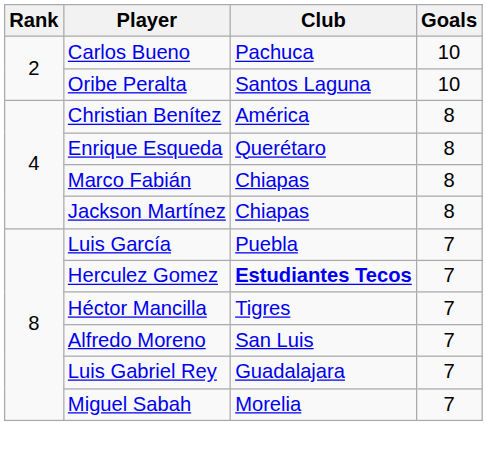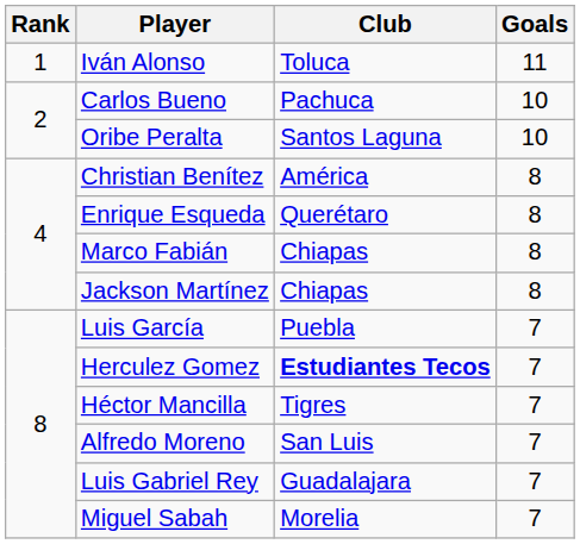 <table class="wikitable">
 <tr>
 <th>Rank</th>
 <th>Player</th>
 <th>Club</th>
 <th>Goals</th>
+</tr>
+<tr>
+<td align=center rowspan=1>1</td>
+<td> <a href='#'>Iván Alonso</a></td>
+<td><a href='#'>Toluca</a></td>
+<td align=center>11</td>
 </tr>
 <tr>
 <td align=center rowspan=2>2</td>
 <td> <a href='#'>Carlos Bueno</a></td>
 <td><a href='#'>Pachuca</a></td>
 <td align=center>10</td>
 </tr>
 <tr>
 <td> <a href='#'>Oribe Peralta</a></td>
 <td><a href='#'>Santos Laguna</a></td>
 <td align=center>10</td>
 </tr>
 <tr>
 <td align=center rowspan=4>4</td>
 <td> <a href='#'>Christian Benítez</a></td>
 <td><a href='#'>América</a></td>
 <td align=center>8</td>
 </tr>
 <tr>
 <td> <a href='#'>Enrique Esqueda</a></td>
 <td><a href='#'>Querétaro</a></td>
 <td align=center>8</td>
 </tr>
 <tr>
 <td> <a href='#'>Marco Fabián</a></td>
 <td><a href='#'>Chiapas</a></td>
 <td align=center>8</td>
 </tr>
 <tr>
 <td> <a href='#'>Jackson Martínez</a></td>
 <td><a href='#'>Chiapas</a></td>
 <td align=center>8</td>
 </tr>
 <tr>
 <td align=center rowspan=6>8</td>
 <td> <a href='#'>Luis García</a></td>
 <td><a href='#'>Puebla</a></td>
 <td align=center>7</td>
 </tr>
 <tr>
 <td> <a href='#'>Herculez Gomez</a></td>
 <td><strong><a href='#'>Estudiantes Tecos</a></strong></td>
 <td align=center>7</td>
 </tr>
 <tr>
 <td> <a href='#'>Héctor Mancilla</a></td>
 <td><a href='#'>Tigres</a></td>
 <td align=center>7</td>
 </tr>
 <tr>
 <td> <a href='#'>Alfredo Moreno</a></td>
 <td><a href='#'>San Luis</a></td>
 <td align=center>7</td>
 </tr>
 <tr>
 <td> <a href='#'>Luis Gabriel Rey</a></td>
 <td><a href='#'>Guadalajara</a></td>
 <td align=center>7</td>
 </tr>
 <tr>
 <td> <a href='#'>Miguel Sabah</a></td>
 <td><a href='#'>Morelia</a></td>
 <td align=center>7</td>
 </tr>
 </table>
